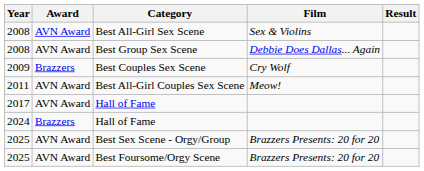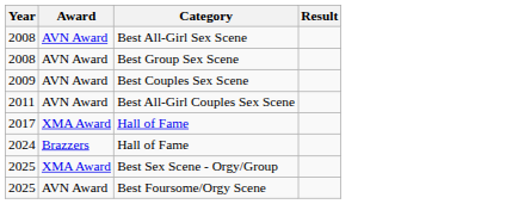 <table class ="wikitable">
 <tr>
 <th>Year</th>
 <th>Award</th>
 <th>Category</th>
-<th>Film</th>
 <th>Result</th>
 </tr>
 <tr>
 <td>2008</td>
 <td><a href='#'>AVN Award</a></td>
 <td>Best All-Girl Sex Scene</td>
-<td><em>Sex & Violins</em></td>
 <td></td>
 </tr>
 <tr>
 <td>2008</td>
 <td>AVN Award</td>
 <td>Best Group Sex Scene</td>
-<td><em><a href='#'>Debbie Does Dallas</a>... Again</em></td>
 <td></td>
 </tr>
 <tr>
 <td>2009</td>
-<td><a href='#'>Brazzers</a></td>
+<td>AVN Award</td>
 <td>Best Couples Sex Scene</td>
-<td><em>Cry Wolf</em></td>
 <td></td>
 </tr>
 <tr>
 <td>2011</td>
 <td>AVN Award</td>
 <td>Best All-Girl Couples Sex Scene</td>
-<td><em>Meow!</em></td>
 <td></td>
 </tr>
 <tr>
 <td>2017</td>
-<td>AVN Award</td>
+<td><a href='#'>XMA Award</a></td>
 <td><a href='#'>Hall of Fame</a></td>
-<td></td>
 <td></td>
 </tr>
 <tr>
 <td>2024</td>
 <td><a href='#'>Brazzers</a></td>
 <td>Hall of Fame</td>
 <td></td>
-<td></td>
 </tr>
 <tr>
 <td>2025</td>
-<td>AVN Award</td>
+<td><a href='#'>XMA Award</a></td>
 <td>Best Sex Scene - Orgy/Group</td>
-<td><em>Brazzers Presents: 20 for 20</em></td>
 <td></td>
 </tr>
 <tr>
 <td>2025</td>
 <td>AVN Award</td>
 <td>Best Foursome/Orgy Scene</td>
-<td><em>Brazzers Presents: 20 for 20</em></td>
 <td></td>
 </tr>
 </table>
